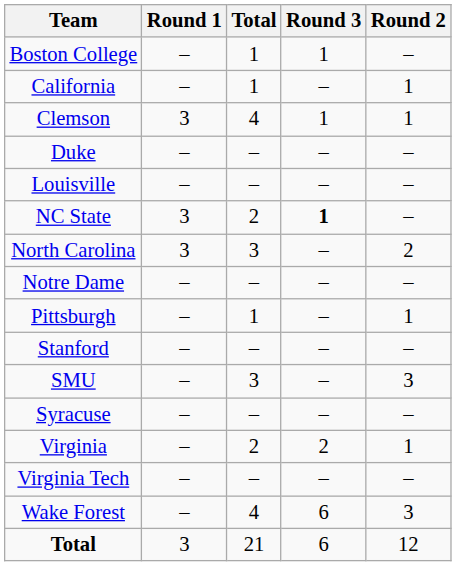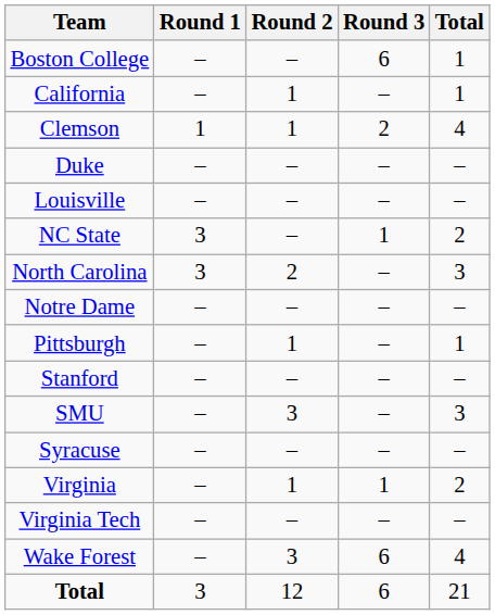 <table class="wikitable sortable" style="text-align:center;">
 <tr>
 <th>Team</th>
 <th>Round 1</th>
+<th>Round 2</th>
+<th>Round 3</th>
 <th>Total</th>
-<th>Round 3</th>
-<th>Round 2</th>
 </tr>
 <tr>
 <td><a href='#'>Boston College</a></td>
 <td>–</td>
+<td>–</td>
+<td>6</td>
 <td>1</td>
-<td>1</td>
-<td>–</td>
 </tr>
 <tr>
 <td><a href='#'>California</a></td>
 <td>–</td>
 <td>1</td>
 <td>–</td>
 <td>1</td>
 </tr>
 <tr>
 <td><a href='#'>Clemson</a></td>
-<td>3</td>
-<td>4</td>
 <td>1</td>
 <td>1</td>
+<td>2</td>
+<td>4</td>
 </tr>
 <tr>
 <td><a href='#'>Duke</a></td>
 <td>–</td>
 <td>–</td>
 <td>–</td>
 <td>–</td>
 </tr>
 <tr>
 <td><a href='#'>Louisville</a></td>
 <td>–</td>
 <td>–</td>
 <td>–</td>
 <td>–</td>
 </tr>
 <tr>
 <td><a href='#'>NC State</a></td>
 <td>3</td>
+<td>–</td>
+<td>1</td>
 <td>2</td>
-<td><strong>1</strong></td>
-<td>–</td>
 </tr>
 <tr>
 <td><a href='#'>North Carolina</a></td>
 <td>3</td>
+<td>2</td>
+<td>–</td>
 <td>3</td>
-<td>–</td>
-<td>2</td>
 </tr>
 <tr>
 <td><a href='#'>Notre Dame</a></td>
 <td>–</td>
 <td>–</td>
 <td>–</td>
 <td>–</td>
 </tr>
 <tr>
 <td><a href='#'>Pittsburgh</a></td>
 <td>–</td>
 <td>1</td>
 <td>–</td>
 <td>1</td>
 </tr>
 <tr>
 <td><a href='#'>Stanford</a></td>
 <td>–</td>
 <td>–</td>
 <td>–</td>
 <td>–</td>
 </tr>
 <tr>
 <td><a href='#'>SMU</a></td>
 <td>–</td>
 <td>3</td>
 <td>–</td>
 <td>3</td>
 </tr>
 <tr>
 <td><a href='#'>Syracuse</a></td>
 <td>–</td>
 <td>–</td>
 <td>–</td>
 <td>–</td>
 </tr>
 <tr>
 <td><a href='#'>Virginia</a></td>
 <td>–</td>
+<td>1</td>
+<td>1</td>
 <td>2</td>
-<td>2</td>
-<td>1</td>
 </tr>
 <tr>
 <td><a href='#'>Virginia Tech</a></td>
 <td>–</td>
 <td>–</td>
 <td>–</td>
 <td>–</td>
 </tr>
 <tr>
 <td><a href='#'>Wake Forest</a></td>
 <td>–</td>
+<td>3</td>
+<td>6</td>
 <td>4</td>
-<td>6</td>
-<td>3</td>
 </tr>
 <tr>
 <td><strong>Total</strong></td>
 <td>3</td>
+<td>12</td>
+<td>6</td>
 <td>21</td>
-<td>6</td>
-<td>12</td>
 </tr>
 </table>
